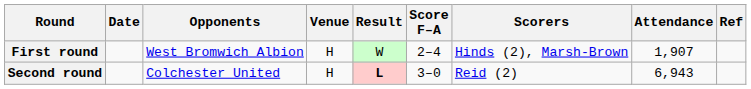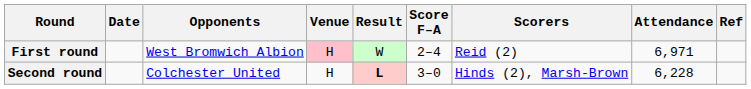 <table class="wikitable plainrowheaders sortable" style="text-align:center">
 <tr>
 <th scope="col">Round</th>
 <th scope="col">Date</th>
 <th scope="col">Opponents</th>
 <th scope="col">Venue</th>
 <th scope="col">Result</th>
 <th scope="col">Score<br>F–A</th>
 <th scope="col" class="unsortable">Scorers</th>
 <th scope="col">Attendance</th>
 <th scope="col" class="unsortable">Ref</th>
 </tr>
 <tr>
 <th scope="row">First round</th>
 <td align="left"></td>
 <td align="left"><a href='#'>West Bromwich Albion</a></td>
-<td>H</td>
+<td style="background: pink;">H</td>
 <td style="background-color:#CCFFCC">W</td>
 <td>2–4</td>
-<td align="left"><a href='#'>Hinds</a> (2), <a href='#'>Marsh-Brown</a></td>
-<td>1,907</td>
+<td align="left"><a href='#'>Reid</a> (2)</td>
+<td>6,971</td>
 <td></td>
 </tr>
 <tr>
 <th scope="row">Second round</th>
 <td align="left"></td>
 <td align="left"><a href='#'>Colchester United</a></td>
 <td>H</td>
 <td style="background-color:#FFCCCC"><strong>L</strong></td>
 <td>3–0</td>
-<td align="left"><a href='#'>Reid</a> (2)</td>
-<td>6,943</td>
+<td align="left"><a href='#'>Hinds</a> (2), <a href='#'>Marsh-Brown</a></td>
+<td>6,228</td>
 <td></td>
 </tr>
 </table>
